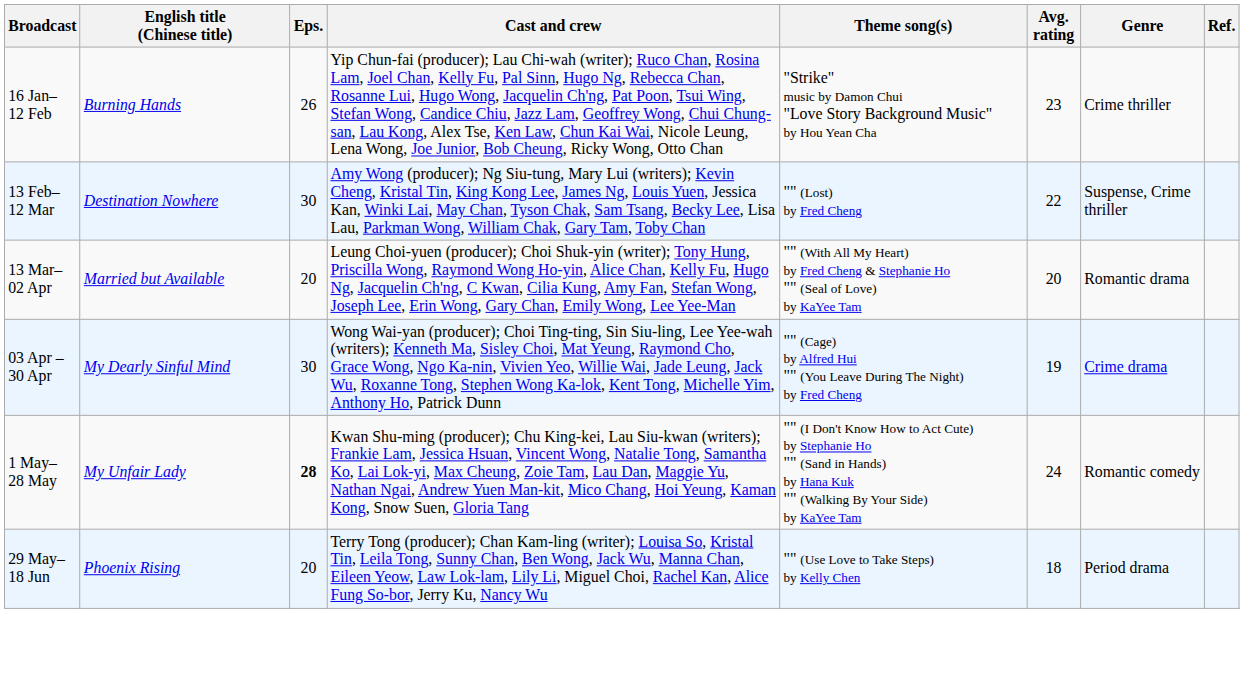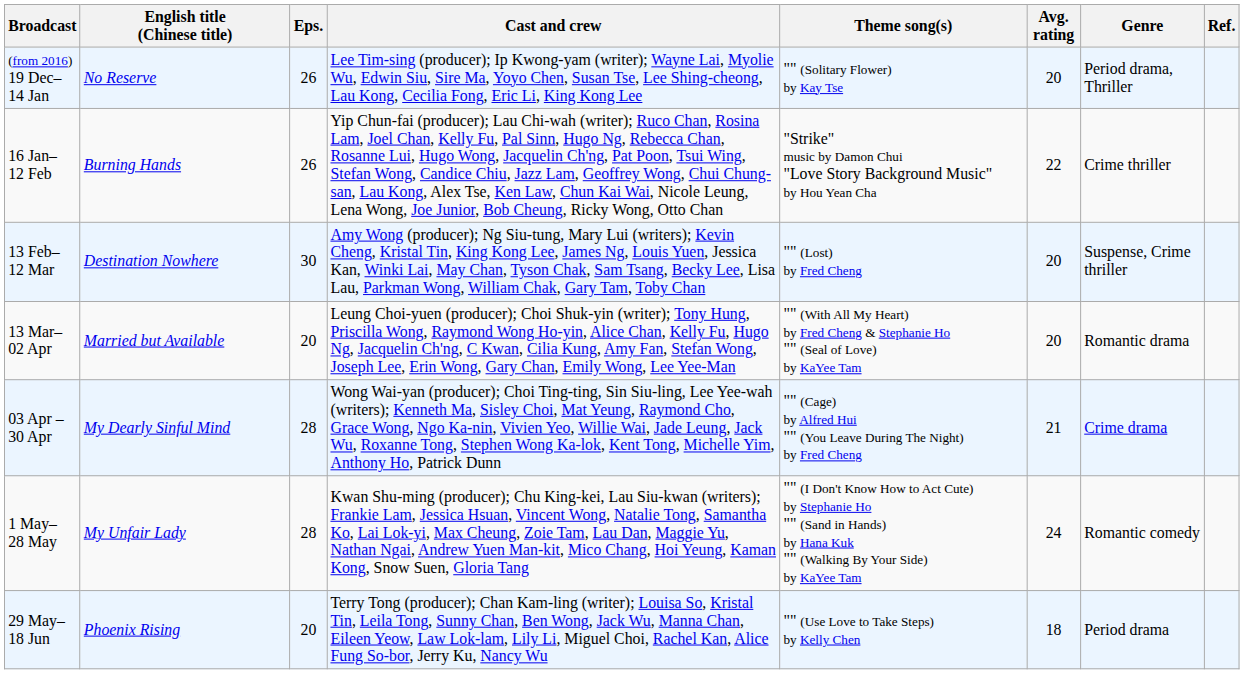 <table class="wikitable sortable">
 <tr>
 <th>Broadcast</th>
 <th style="width:17%;">English title <br> (Chinese title)</th>
 <th>Eps.</th>
 <th>Cast and crew</th>
 <th style="width:20%;">Theme song(s)</th>
 <th>Avg. rating</th>
 <th style="width:10%;">Genre</th>
 <th>Ref.</th>
 </tr>
+<tr style="background:#ebf5ff;">
+<td><small>(<a href='#'>from 2016</a>)</small><br>19 Dec–<br>14 Jan</td>
+<td><em><a href='#'>No Reserve</a></em><br></td>
+<td style="text-align:center;">26</td>
+<td><a href='#'>Lee Tim-sing</a> (producer); Ip Kwong-yam (writer); <a href='#'>Wayne Lai</a>, <a href='#'>Myolie Wu</a>, <a href='#'>Edwin Siu</a>, <a href='#'>Sire Ma</a>, <a href='#'>Yoyo Chen</a>, <a href='#'>Susan Tse</a>, <a href='#'>Lee Shing-cheong</a>, <a href='#'>Lau Kong</a>, <a href='#'>Cecilia Fong</a>, <a href='#'>Eric Li</a>, <a href='#'>King Kong Lee</a></td>
+<td>"" <small>(Solitary Flower)</small><br><small>by <a href='#'>Kay Tse</a></small></td>
+<td style="text-align:center;">20</td>
+<td>Period drama, Thriller</td>
+<td></td>
+</tr>
 <tr>
 <td>16 Jan–<br>12 Feb</td>
 <td><em><a href='#'>Burning Hands</a></em><br></td>
 <td style="text-align:center;">26</td>
 <td>Yip Chun-fai (producer); Lau Chi-wah (writer); <a href='#'>Ruco Chan</a>, <a href='#'>Rosina Lam</a>, <a href='#'>Joel Chan</a>, <a href='#'>Kelly Fu</a>, <a href='#'>Pal Sinn</a>, <a href='#'>Hugo Ng</a>, <a href='#'>Rebecca Chan</a>, <a href='#'>Rosanne Lui</a>, <a href='#'>Hugo Wong</a>, <a href='#'>Jacquelin Ch'ng</a>, <a href='#'>Pat Poon</a>, <a href='#'>Tsui Wing</a>, <a href='#'>Stefan Wong</a>, <a href='#'>Candice Chiu</a>, <a href='#'>Jazz Lam</a>, <a href='#'>Geoffrey Wong</a>, <a href='#'>Chui Chung-san</a>, <a href='#'>Lau Kong</a>, Alex Tse, <a href='#'>Ken Law</a>, <a href='#'>Chun Kai Wai</a>, Nicole Leung, Lena Wong, <a href='#'>Joe Junior</a>, <a href='#'>Bob Cheung</a>, Ricky Wong, Otto Chan</td>
 <td>"Strike"<br><small>music by Damon Chui</small><br>"Love Story Background Music"<br><small>by Hou Yean Cha</small></td>
-<td style="text-align:center;">23</td>
+<td style="text-align:center;">22</td>
 <td>Crime thriller</td>
 <td></td>
 </tr>
 <tr style="background:#ebf5ff;">
 <td>13 Feb–<br> 12 Mar</td>
 <td><em><a href='#'>Destination Nowhere</a></em><br></td>
 <td style="text-align:center;">30</td>
 <td><a href='#'>Amy Wong</a> (producer); Ng Siu-tung, Mary Lui (writers); <a href='#'>Kevin Cheng</a>, <a href='#'>Kristal Tin</a>, <a href='#'>King Kong Lee</a>, <a href='#'>James Ng</a>, <a href='#'>Louis Yuen</a>, Jessica Kan, <a href='#'>Winki Lai</a>, <a href='#'>May Chan</a>, <a href='#'>Tyson Chak</a>, <a href='#'>Sam Tsang</a>, <a href='#'>Becky Lee</a>, Lisa Lau, <a href='#'>Parkman Wong</a>, <a href='#'>William Chak</a>, <a href='#'>Gary Tam</a>, <a href='#'>Toby Chan</a></td>
 <td>"" <small>(Lost)</small><br><small>by <a href='#'>Fred Cheng</a></small></td>
-<td style="text-align:center;">22</td>
+<td style="text-align:center;">20</td>
 <td>Suspense, Crime thriller</td>
 <td></td>
 </tr>
 <tr>
 <td>13 Mar–<br> 02 Apr</td>
 <td><em><a href='#'>Married but Available</a></em><br></td>
 <td style="text-align:center;">20</td>
 <td>Leung Choi-yuen (producer); Choi Shuk-yin (writer); <a href='#'>Tony Hung</a>, <a href='#'>Priscilla Wong</a>, <a href='#'>Raymond Wong Ho-yin</a>, <a href='#'>Alice Chan</a>, <a href='#'>Kelly Fu</a>, <a href='#'>Hugo Ng</a>, <a href='#'>Jacquelin Ch'ng</a>, <a href='#'>C Kwan</a>, <a href='#'>Cilia Kung</a>, <a href='#'>Amy Fan</a>, <a href='#'>Stefan Wong</a>, <a href='#'>Joseph Lee</a>, <a href='#'>Erin Wong</a>, <a href='#'>Gary Chan</a>, <a href='#'>Emily Wong</a>, <a href='#'>Lee Yee-Man</a></td>
 <td>"" <small>(With All My Heart)</small><br><small>by <a href='#'>Fred Cheng</a> & <a href='#'>Stephanie Ho</a></small><br>"" <small>(Seal of Love)</small><br><small>by <a href='#'>KaYee Tam</a></small></td>
 <td style="text-align:center;">20</td>
 <td>Romantic drama</td>
 <td></td>
 </tr>
 <tr style="background:#ebf5ff;">
 <td>03 Apr –<br>30 Apr</td>
 <td><em><a href='#'>My Dearly Sinful Mind</a></em><br></td>
-<td style="text-align:center;">30</td>
+<td style="text-align:center;">28</td>
 <td>Wong Wai-yan (producer); Choi Ting-ting, Sin Siu-ling, Lee Yee-wah (writers); <a href='#'>Kenneth Ma</a>, <a href='#'>Sisley Choi</a>, <a href='#'>Mat Yeung</a>, <a href='#'>Raymond Cho</a>, <a href='#'>Grace Wong</a>, <a href='#'>Ngo Ka-nin</a>, <a href='#'>Vivien Yeo</a>, <a href='#'>Willie Wai</a>, <a href='#'>Jade Leung</a>, <a href='#'>Jack Wu</a>, <a href='#'>Roxanne Tong</a>, <a href='#'>Stephen Wong Ka-lok</a>, <a href='#'>Kent Tong</a>, <a href='#'>Michelle Yim</a>, <a href='#'>Anthony Ho</a>, Patrick Dunn</td>
 <td>"" <small>(Cage)</small><br><small>by <a href='#'>Alfred Hui</a></small><br>"" <small>(You Leave During The Night)</small><br><small>by <a href='#'>Fred Cheng</a></small></td>
-<td style="text-align:center;">19</td>
+<td style="text-align:center;">21</td>
 <td><a href='#'>Crime drama</a></td>
 <td style="text-align:center;"></td>
 </tr>
 <tr>
 <td>1 May–<br> 28 May</td>
 <td><em><a href='#'>My Unfair Lady</a></em><br></td>
-<td style="text-align:center;"><strong>28</strong></td>
+<td style="text-align:center;">28</td>
 <td>Kwan Shu-ming (producer); Chu King-kei, Lau Siu-kwan (writers); <a href='#'>Frankie Lam</a>, <a href='#'>Jessica Hsuan</a>, <a href='#'>Vincent Wong</a>, <a href='#'>Natalie Tong</a>, <a href='#'>Samantha Ko</a>, <a href='#'>Lai Lok-yi</a>, <a href='#'>Max Cheung</a>, <a href='#'>Zoie Tam</a>, <a href='#'>Lau Dan</a>, <a href='#'>Maggie Yu</a>, <a href='#'>Nathan Ngai</a>, <a href='#'>Andrew Yuen Man-kit</a>, <a href='#'>Mico Chang</a>, <a href='#'>Hoi Yeung</a>, <a href='#'>Kaman Kong</a>, Snow Suen, <a href='#'>Gloria Tang</a></td>
 <td>"" <small>(I Don't Know How to Act Cute)</small><br><small>by <a href='#'>Stephanie Ho</a></small><br>"" <small>(Sand in Hands)</small><br><small>by <a href='#'>Hana Kuk</a></small><br>"" <small>(Walking By Your Side)</small><br><small>by <a href='#'>KaYee Tam</a></small></td>
 <td style="text-align:center;">24</td>
 <td>Romantic comedy</td>
 <td style="text-align:center;"></td>
 </tr>
 <tr style="background:#ebf5ff;">
 <td>29 May–<br>18 Jun</td>
 <td><em><a href='#'>Phoenix Rising</a></em><br></td>
 <td style="text-align:center;">20</td>
 <td>Terry Tong (producer); Chan Kam-ling (writer); <a href='#'>Louisa So</a>, <a href='#'>Kristal Tin</a>, <a href='#'>Leila Tong</a>, <a href='#'>Sunny Chan</a>, <a href='#'>Ben Wong</a>, <a href='#'>Jack Wu</a>, <a href='#'>Manna Chan</a>, <a href='#'>Eileen Yeow</a>, <a href='#'>Law Lok-lam</a>, <a href='#'>Lily Li</a>, Miguel Choi, <a href='#'>Rachel Kan</a>, <a href='#'>Alice Fung So-bor</a>, Jerry Ku, <a href='#'>Nancy Wu</a></td>
 <td>"" <small>(Use Love to Take Steps)</small><br><small>by <a href='#'>Kelly Chen</a></small></td>
 <td style="text-align:center;">18</td>
 <td>Period drama</td>
 <td style="text-align:center;"></td>
 </tr>
 </table>
